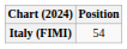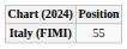 <table class="wikitable sortable plainrowheaders" style="text-align:center">
 <tr>
 <th scope="col">Chart (2024)</th>
 <th scope="col">Position</th>
 </tr>
 <tr>
 <th scope="row">Italy (FIMI)</th>
-<td>54</td>
+<td>55</td>
 </tr>
 </table>
